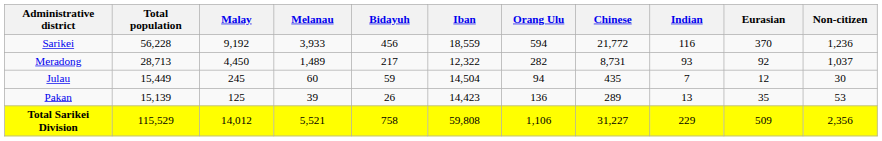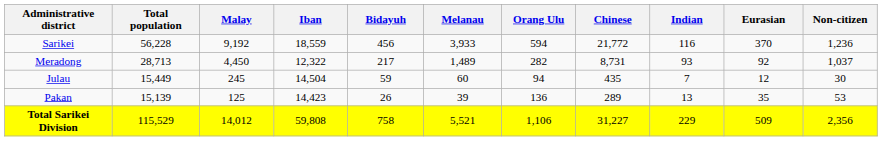 <table class="wikitable" style="text-align:center">
 <tr>
 <th style="width:5%">Administrative district</th>
 <th style="width:5%">Total <br>population</th>
 <th style="width:5%"><a href='#'>Malay</a></th>
+<th style="width:5%"><a href='#'>Iban</a></th>
+<th style="width:5%"><a href='#'>Bidayuh</a></th>
 <th style="width:5%"><a href='#'>Melanau</a></th>
-<th style="width:5%"><a href='#'>Bidayuh</a></th>
-<th style="width:5%"><a href='#'>Iban</a></th>
 <th style="width:5%"><a href='#'>Orang Ulu</a></th>
 <th style="width:5%"><a href='#'>Chinese</a></th>
 <th style="width:5%"><a href='#'>Indian</a></th>
 <th style="width:5%">Eurasian</th>
 <th style="width:5%">Non-citizen</th>
 </tr>
 <tr>
 <td><a href='#'>Sarikei</a></td>
 <td>56,228</td>
 <td>9,192</td>
+<td>18,559</td>
+<td>456</td>
 <td>3,933</td>
-<td>456</td>
-<td>18,559</td>
 <td>594</td>
 <td>21,772</td>
 <td>116</td>
 <td>370</td>
 <td>1,236</td>
 </tr>
 <tr>
 <td><a href='#'>Meradong</a></td>
 <td>28,713</td>
 <td>4,450</td>
+<td>12,322</td>
+<td>217</td>
 <td>1,489</td>
-<td>217</td>
-<td>12,322</td>
 <td>282</td>
 <td>8,731</td>
 <td>93</td>
 <td>92</td>
 <td>1,037</td>
 </tr>
 <tr>
 <td><a href='#'>Julau</a></td>
 <td>15,449</td>
 <td>245</td>
+<td>14,504</td>
+<td>59</td>
 <td>60</td>
-<td>59</td>
-<td>14,504</td>
 <td>94</td>
 <td>435</td>
 <td>7</td>
 <td>12</td>
 <td>30</td>
 </tr>
 <tr>
 <td><a href='#'>Pakan</a></td>
 <td>15,139</td>
 <td>125</td>
+<td>14,423</td>
+<td>26</td>
 <td>39</td>
-<td>26</td>
-<td>14,423</td>
 <td>136</td>
 <td>289</td>
 <td>13</td>
 <td>35</td>
 <td>53</td>
 </tr>
 <tr>
 <td style="background:yellow" colspan="1" align="center" height="35"><strong>Total Sarikei Division</strong></td>
 <td style="background:yellow" colspan="1" align="center" height="35">115,529</td>
 <td style="background:yellow" colspan="1" align="center" height="35">14,012</td>
+<td style="background:yellow" colspan="1" align="center" height="35">59,808</td>
+<td style="background:yellow" colspan="1" align="center" height="35">758</td>
 <td style="background:yellow" colspan="1" align="center" height="35">5,521</td>
-<td style="background:yellow" colspan="1" align="center" height="35">758</td>
-<td style="background:yellow" colspan="1" align="center" height="35">59,808</td>
 <td style="background:yellow" colspan="1" align="center" height="35">1,106</td>
 <td style="background:yellow" colspan="1" align="center" height="35">31,227</td>
 <td style="background:yellow" colspan="1" align="center" height="35">229</td>
 <td style="background:yellow" colspan="1" align="center" height="35">509</td>
 <td style="background:yellow" colspan="1" align="center" height="35">2,356</td>
 </tr>
 </table>
